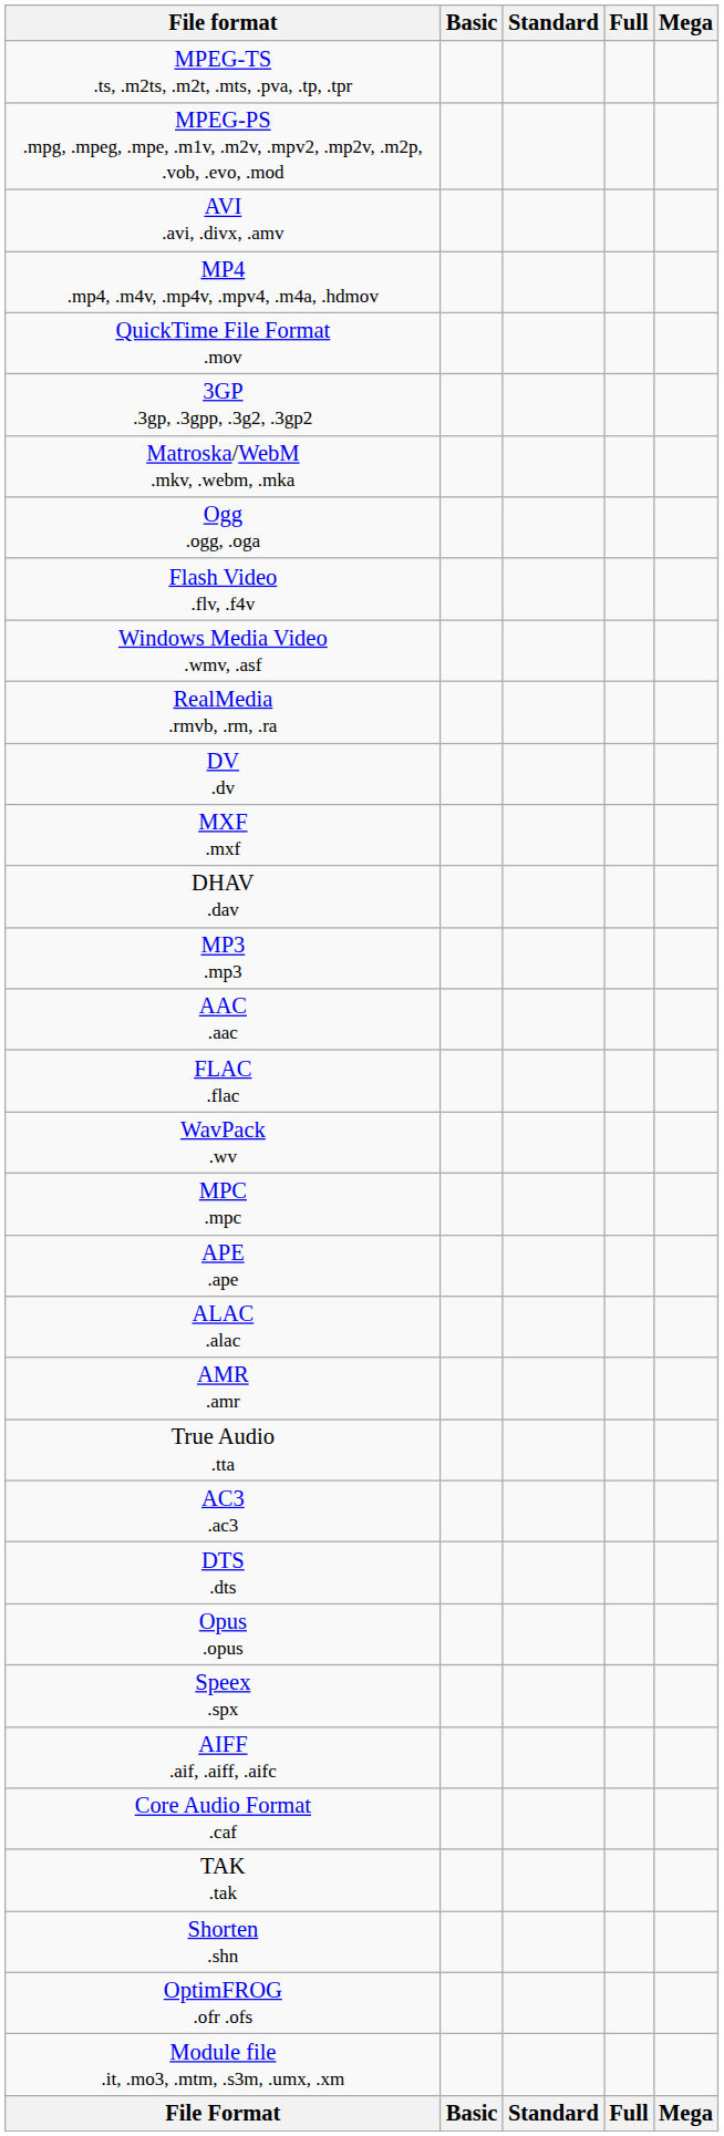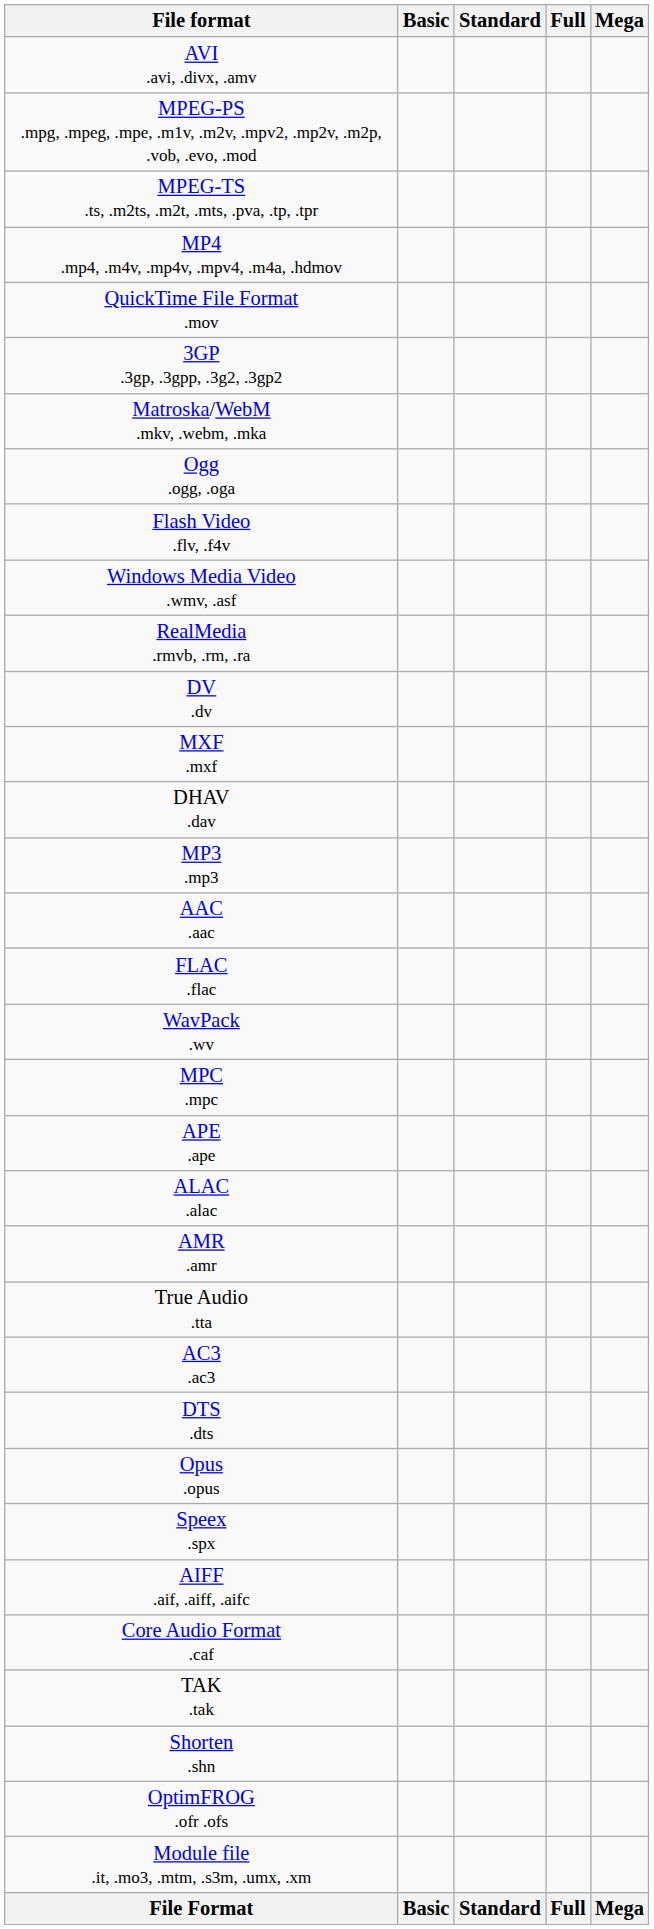 <table class="sortable wikitable" style="text-align:center;" border="1">
 <tr>
 <th style="width:300px">File format</th>
 <th>Basic</th>
 <th>Standard</th>
 <th>Full</th>
 <th>Mega</th>
 </tr>
 <tr>
-<td><a href='#'>MPEG-TS</a><br><small>.ts, .m2ts, .m2t, .mts, .pva, .tp, .tpr</small></td>
+<td><a href='#'>AVI</a><br><small>.avi, .divx, .amv</small></td>
 <td></td>
 <td></td>
 <td></td>
 <td></td>
 </tr>
 <tr>
 <td><a href='#'>MPEG-PS</a><br><small>.mpg, .mpeg, .mpe, .m1v, .m2v, .mpv2, .mp2v, .m2p, .vob, .evo, .mod</small></td>
 <td></td>
 <td></td>
 <td></td>
 <td></td>
 </tr>
 <tr>
-<td><a href='#'>AVI</a><br><small>.avi, .divx, .amv</small></td>
+<td><a href='#'>MPEG-TS</a><br><small>.ts, .m2ts, .m2t, .mts, .pva, .tp, .tpr</small></td>
 <td></td>
 <td></td>
 <td></td>
 <td></td>
 </tr>
 <tr>
 <td><a href='#'>MP4</a><br><small>.mp4, .m4v, .mp4v, .mpv4, .m4a, .hdmov</small></td>
 <td></td>
 <td></td>
 <td></td>
 <td></td>
 </tr>
 <tr>
 <td><a href='#'>QuickTime File Format</a><br><small>.mov</small></td>
 <td></td>
 <td></td>
 <td></td>
 <td></td>
 </tr>
 <tr>
 <td><a href='#'>3GP</a><br><small>.3gp, .3gpp, .3g2, .3gp2</small></td>
 <td></td>
 <td></td>
 <td></td>
 <td></td>
 </tr>
 <tr>
 <td><a href='#'>Matroska</a>/<a href='#'>WebM</a><br><small>.mkv, .webm, .mka</small></td>
 <td></td>
 <td></td>
 <td></td>
 <td></td>
 </tr>
 <tr>
 <td><a href='#'>Ogg</a><br><small>.ogg, .oga</small></td>
 <td></td>
 <td></td>
 <td></td>
 <td></td>
 </tr>
 <tr>
 <td><a href='#'>Flash Video</a><br><small>.flv, .f4v</small></td>
 <td></td>
 <td></td>
 <td></td>
 <td></td>
 </tr>
 <tr>
 <td><a href='#'>Windows Media Video</a><br><small>.wmv, .asf</small></td>
 <td></td>
 <td></td>
 <td></td>
 <td></td>
 </tr>
 <tr>
 <td><a href='#'>RealMedia</a><br><small>.rmvb, .rm, .ra</small></td>
 <td></td>
 <td></td>
 <td></td>
 <td></td>
 </tr>
 <tr>
 <td><a href='#'>DV</a><br><small>.dv</small></td>
 <td></td>
 <td></td>
 <td></td>
 <td></td>
 </tr>
 <tr>
 <td><a href='#'>MXF</a><br><small>.mxf</small></td>
 <td></td>
 <td></td>
 <td></td>
 <td></td>
 </tr>
 <tr>
 <td>DHAV<br><small>.dav</small></td>
 <td></td>
 <td></td>
 <td></td>
 <td></td>
 </tr>
 <tr>
 <td><a href='#'>MP3</a><br><small>.mp3</small></td>
 <td></td>
 <td></td>
 <td></td>
 <td></td>
 </tr>
 <tr>
 <td><a href='#'>AAC</a><br><small>.aac</small></td>
 <td></td>
 <td></td>
 <td></td>
 <td></td>
 </tr>
 <tr>
 <td><a href='#'>FLAC</a><br><small>.flac</small></td>
 <td></td>
 <td></td>
 <td></td>
 <td></td>
 </tr>
 <tr>
 <td><a href='#'>WavPack</a><br><small>.wv</small></td>
 <td></td>
 <td></td>
 <td></td>
 <td></td>
 </tr>
 <tr>
 <td><a href='#'>MPC</a><br><small>.mpc</small></td>
 <td></td>
 <td></td>
 <td></td>
 <td></td>
 </tr>
 <tr>
 <td><a href='#'>APE</a><br><small>.ape</small></td>
 <td></td>
 <td></td>
 <td></td>
 <td></td>
 </tr>
 <tr>
 <td><a href='#'>ALAC</a><br><small>.alac</small></td>
 <td></td>
 <td></td>
 <td></td>
 <td></td>
 </tr>
 <tr>
 <td><a href='#'>AMR</a><br><small>.amr</small></td>
 <td></td>
 <td></td>
 <td></td>
 <td></td>
 </tr>
 <tr>
 <td>True Audio<br><small>.tta</small></td>
 <td></td>
 <td></td>
 <td></td>
 <td></td>
 </tr>
 <tr>
 <td><a href='#'>AC3</a><br><small>.ac3</small></td>
 <td></td>
 <td></td>
 <td></td>
 <td></td>
 </tr>
 <tr>
 <td><a href='#'>DTS</a><br><small>.dts</small></td>
 <td></td>
 <td></td>
 <td></td>
 <td></td>
 </tr>
 <tr>
 <td><a href='#'>Opus</a><br><small>.opus</small></td>
 <td></td>
 <td></td>
 <td></td>
 <td></td>
 </tr>
 <tr>
 <td><a href='#'>Speex</a><br><small>.spx</small></td>
 <td></td>
 <td></td>
 <td></td>
 <td></td>
 </tr>
 <tr>
 <td><a href='#'>AIFF</a><br><small>.aif, .aiff, .aifc</small></td>
 <td></td>
 <td></td>
 <td></td>
 <td></td>
 </tr>
 <tr>
 <td><a href='#'>Core Audio Format</a><br><small>.caf</small></td>
 <td></td>
 <td></td>
 <td></td>
 <td></td>
 </tr>
 <tr>
 <td>TAK<br><small>.tak</small></td>
 <td></td>
 <td></td>
 <td></td>
 <td></td>
 </tr>
 <tr>
 <td><a href='#'>Shorten</a><br><small>.shn</small></td>
 <td></td>
 <td></td>
 <td></td>
 <td></td>
 </tr>
 <tr>
 <td><a href='#'>OptimFROG</a><br><small>.ofr .ofs</small></td>
 <td></td>
 <td></td>
 <td></td>
 <td></td>
 </tr>
 <tr>
 <td><a href='#'>Module file</a><br><small>.it, .mo3, .mtm, .s3m, .umx, .xm</small></td>
 <td></td>
 <td></td>
 <td></td>
 <td></td>
 </tr>
 <tr class="sortbottom">
 <th>File Format</th>
 <th>Basic</th>
 <th>Standard</th>
 <th>Full</th>
 <th>Mega</th>
 </tr>
 </table>
